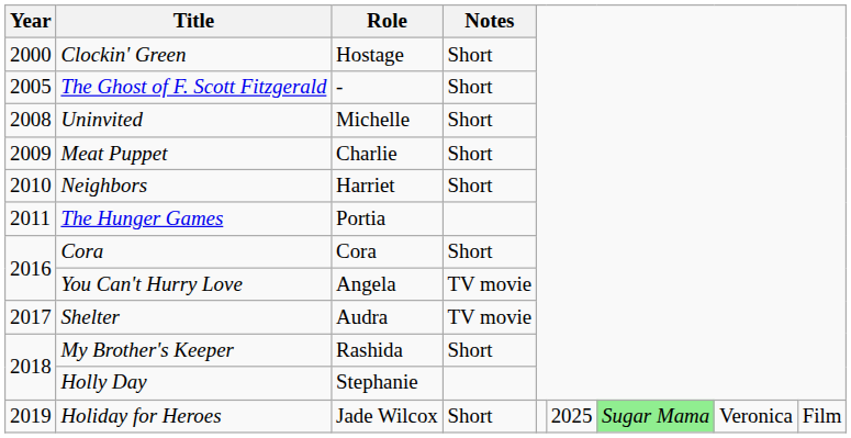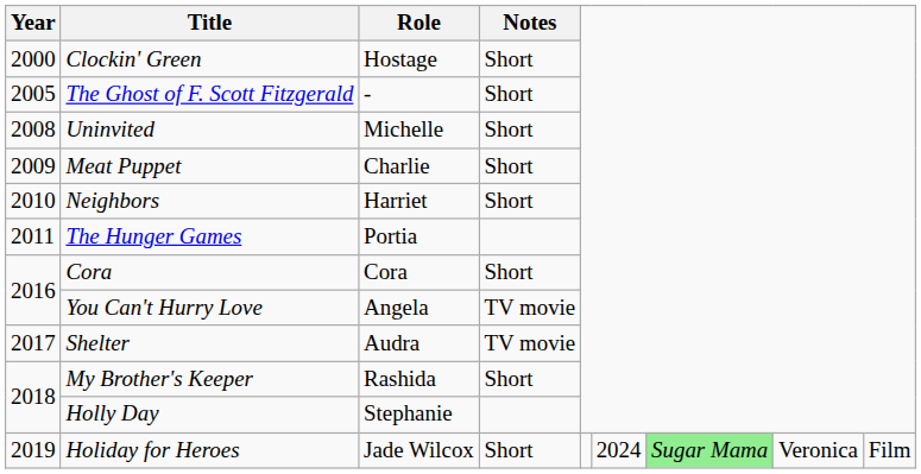 <table class="wikitable plainrowheaders sortable" style="margin-right: 0;">
 <tr>
 <th scope="col">Year</th>
 <th scope="col">Title</th>
 <th scope="col">Role</th>
 <th scope="col" class="unsortable">Notes</th>
 </tr>
 <tr>
 <td>2000</td>
 <td><em>Clockin' Green</em></td>
 <td>Hostage</td>
 <td>Short</td>
 </tr>
 <tr>
 <td>2005</td>
 <td><em><a href='#'>The Ghost of F. Scott Fitzgerald</a></em></td>
 <td>-</td>
 <td>Short</td>
 </tr>
 <tr>
 <td>2008</td>
 <td><em>Uninvited</em></td>
 <td>Michelle</td>
 <td>Short</td>
 </tr>
 <tr>
 <td>2009</td>
 <td><em>Meat Puppet</em></td>
 <td>Charlie</td>
 <td>Short</td>
 </tr>
 <tr>
 <td>2010</td>
 <td><em>Neighbors</em></td>
 <td>Harriet</td>
 <td>Short</td>
 </tr>
 <tr>
 <td>2011</td>
 <td><em><a href='#'>The Hunger Games</a></em></td>
 <td>Portia</td>
 <td></td>
 </tr>
 <tr>
 <td rowspan="2">2016</td>
 <td><em>Cora</em></td>
 <td>Cora</td>
 <td>Short</td>
 </tr>
 <tr>
 <td><em>You Can't Hurry Love</em></td>
 <td>Angela</td>
 <td>TV movie</td>
 </tr>
 <tr>
 <td>2017</td>
 <td><em>Shelter</em></td>
 <td>Audra</td>
 <td>TV movie</td>
 </tr>
 <tr>
 <td rowspan="2">2018</td>
 <td><em>My Brother's Keeper</em></td>
 <td>Rashida</td>
 <td>Short</td>
 </tr>
 <tr>
 <td><em>Holly Day</em></td>
 <td>Stephanie</td>
 <td></td>
 </tr>
 <tr>
 <td>2019</td>
 <td><em>Holiday for Heroes</em></td>
 <td>Jade Wilcox</td>
 <td>Short</td>
 <td></td>
-<td>2025</td>
+<td>2024</td>
 <td style="background: lightgreen;"><em>Sugar Mama</em></td>
 <td>Veronica</td>
 <td>Film</td>
 </tr>
 </table>
